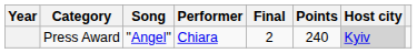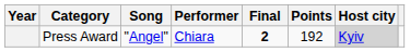 <table class="wikitable plainrowheaders" style="font-size: 95%">
 <tr>
 <th>Year</th>
 <th>Category</th>
 <th>Song</th>
 <th>Performer</th>
 <th style="width:45px;">Final</th>
 <th style="width:45px;">Points</th>
 <th>Host city</th>
 <th></th>
 </tr>
 <tr>
 <th scope="row"></th>
 <td>Press Award</td>
 <td>"<a href='#'>Angel</a>"</td>
 <td><a href='#'>Chiara</a></td>
-<td style="text-align:center;">2</td>
-<td style="text-align:center;">240</td>
+<td style="text-align:center;"><strong>2</strong></td>
+<td style="text-align:center;">192</td>
 <td style="background: lightgrey;"> <a href='#'>Kyiv</a></td>
 <td></td>
 </tr>
 </table>
